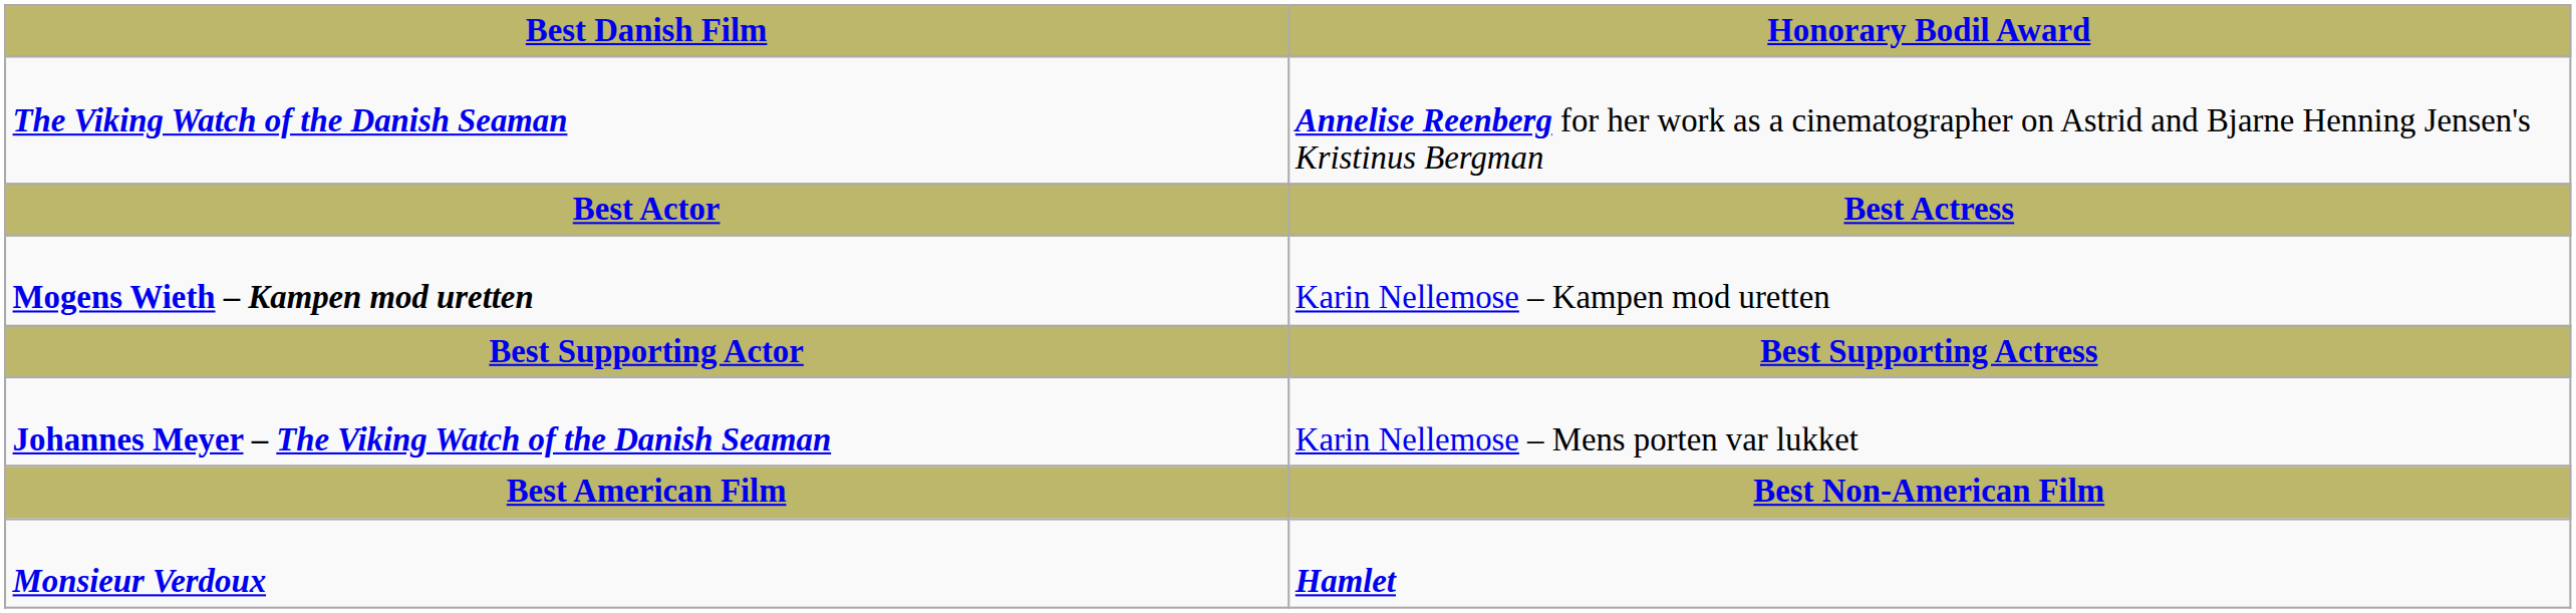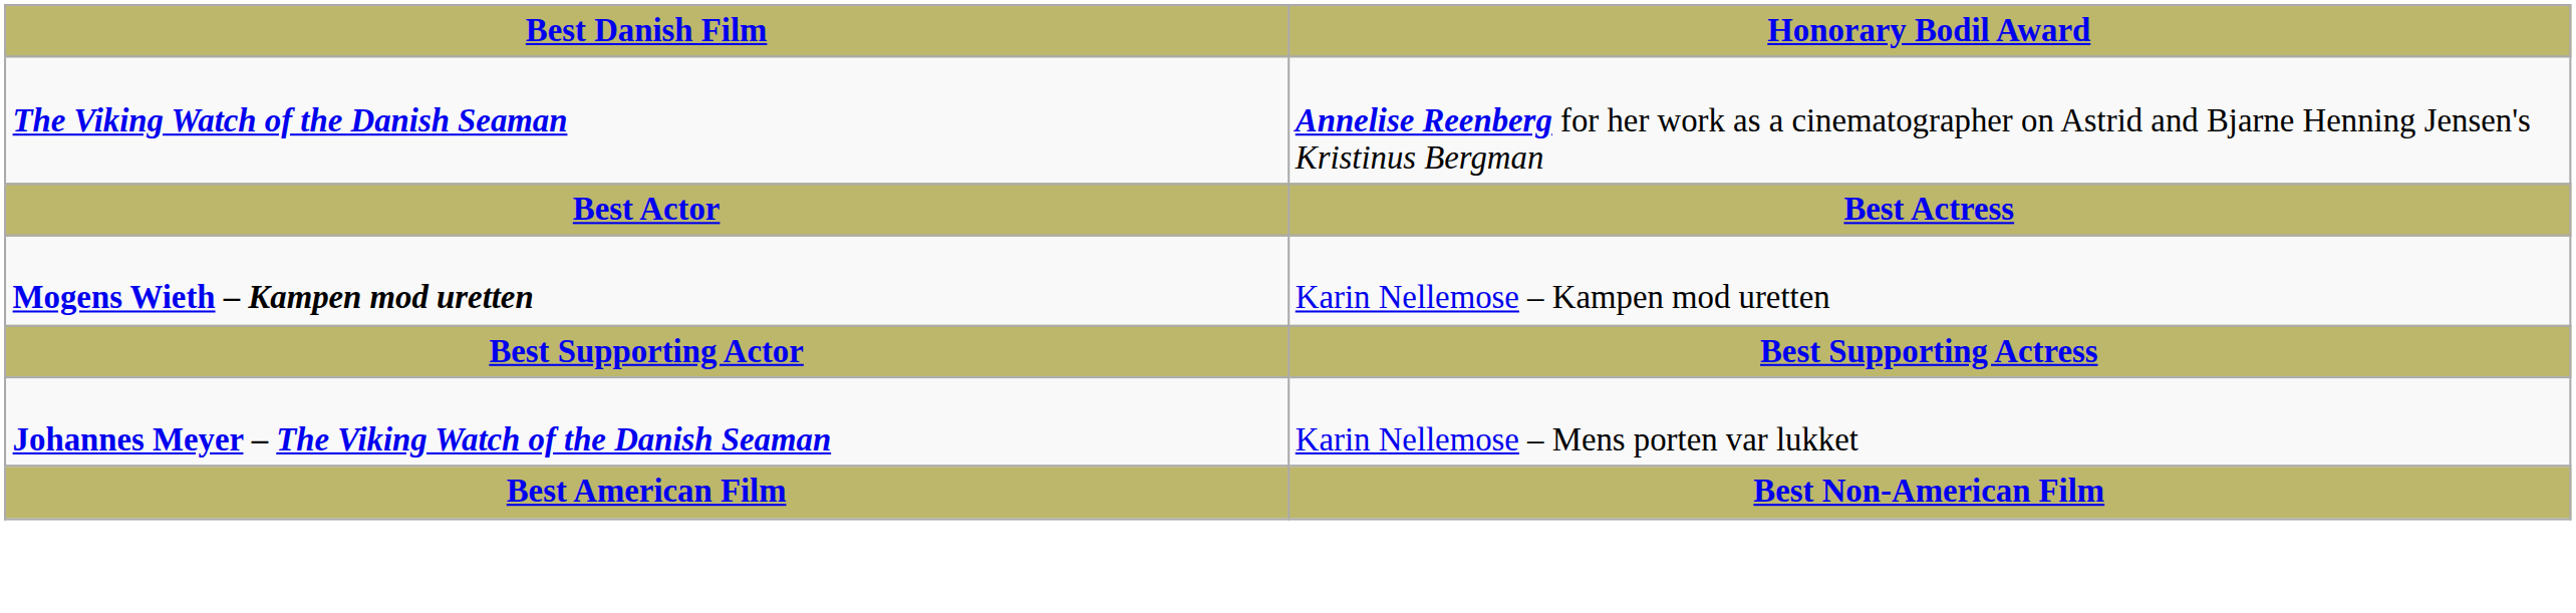 <table class="wikitable">
 <tr>
 <th style="background:#BDB76B; width: 50%"><a href='#'>Best Danish Film</a></th>
 <th style="background:#BDB76B; width: 50%"><a href='#'>Honorary Bodil Award</a></th>
 </tr>
 <tr>
 <td valign="top"><br><strong><em><a href='#'>The Viking Watch of the Danish Seaman</a></em></strong></td>
 <td valign="top"><br><strong><em><a href='#'>Annelise Reenberg</a></em></strong> for her work as a cinematographer on Astrid and Bjarne Henning Jensen's <em>Kristinus Bergman</em></td>
 </tr>
 <tr>
 <th style="background:#BDB76B;"><a href='#'>Best Actor</a></th>
 <th style="background:#BDB76B;"><a href='#'>Best Actress</a></th>
 </tr>
 <tr>
 <td valign="top"><br><strong><a href='#'>Mogens Wieth</a> – <em>Kampen mod uretten<strong><em></td>
 <td valign="top"><br></strong><a href='#'>Karin Nellemose</a> – </em>Kampen mod uretten</em></strong></td>
 </tr>
 <tr>
 <th style="background:#BDB76B;"><a href='#'>Best Supporting Actor</a></th>
 <th style="background:#BDB76B;"><a href='#'>Best Supporting Actress</a></th>
 </tr>
 <tr>
 <td valign="top"><br><strong><a href='#'>Johannes Meyer</a> – <em><a href='#'>The Viking Watch of the Danish Seaman</a><strong><em></td>
 <td valign="top"><br></strong><a href='#'>Karin Nellemose</a> – </em>Mens porten var lukket</em></strong></td>
 </tr>
 <tr>
 <th style="background:#BDB76B;"><a href='#'>Best American Film</a></th>
 <th style="background:#BDB76B;"><a href='#'>Best Non-American Film</a></th>
 </tr>
-<tr>
-<td valign="top"><br><strong><em><a href='#'>Monsieur Verdoux</a></em></strong></td>
-<td valign="top"><br><strong><em><a href='#'>Hamlet</a></em></strong></td>
-</tr>
 </table>
